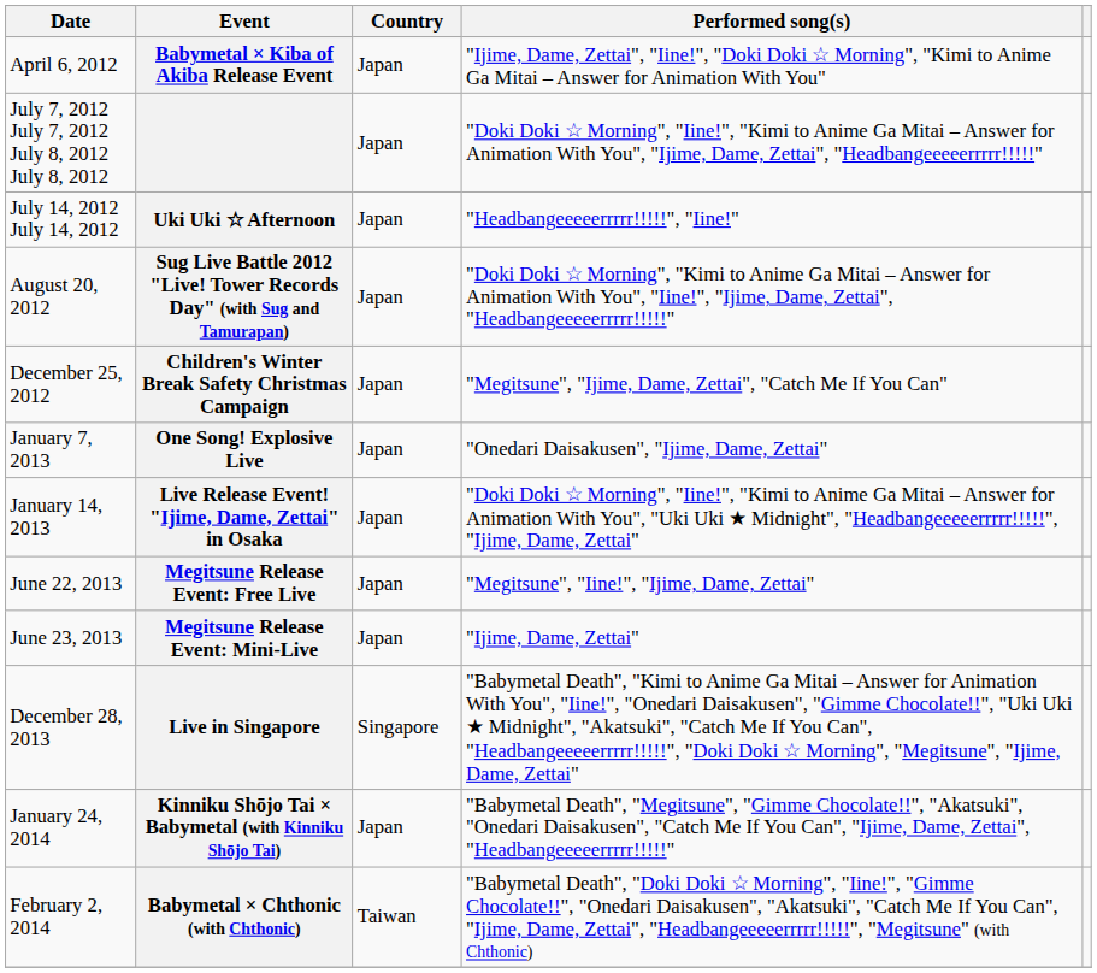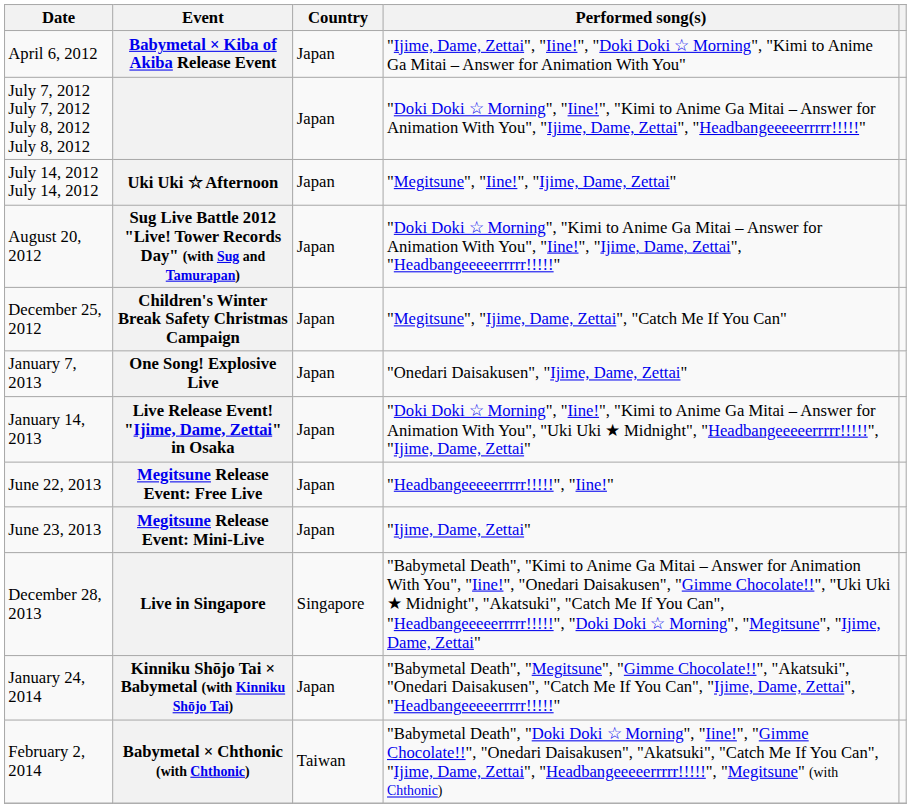 <table class="wikitable sortable plainrowheaders">
 <tr>
 <th style="width:12%;">Date</th>
 <th style="width:20%;">Event</th>
 <th style="width:10%;">Country</th>
 <th>Performed song(s)</th>
 <th scope="col" class="unsortable"></th>
 </tr>
 <tr>
 <td>April 6, 2012</td>
 <th scope="row"><a href='#'>Babymetal × Kiba of Akiba</a> Release Event</th>
 <td>Japan</td>
 <td>"<a href='#'>Ijime, Dame, Zettai</a>", "<a href='#'>Iine!</a>", "<a href='#'>Doki Doki ☆ Morning</a>", "Kimi to Anime Ga Mitai – Answer for Animation With You"</td>
 <td style="text-align:center;"></td>
 </tr>
 <tr>
 <td>July 7, 2012<br>July 7, 2012<br>July 8, 2012<br>July 8, 2012</td>
 <th scope="row"></th>
 <td>Japan</td>
 <td>"<a href='#'>Doki Doki ☆ Morning</a>", "<a href='#'>Iine!</a>", "Kimi to Anime Ga Mitai – Answer for Animation With You", "<a href='#'>Ijime, Dame, Zettai</a>", "<a href='#'>Headbangeeeeerrrrr!!!!!</a>"</td>
 <td style="text-align:center;"></td>
 </tr>
 <tr>
 <td>July 14, 2012<br>July 14, 2012</td>
 <th scope="row">Uki Uki ☆ Afternoon</th>
 <td>Japan</td>
-<td>"<a href='#'>Headbangeeeeerrrrr!!!!!</a>", "<a href='#'>Iine!</a>"</td>
+<td>"<a href='#'>Megitsune</a>", "<a href='#'>Iine!</a>", "<a href='#'>Ijime, Dame, Zettai</a>"</td>
 <td style="text-align:center;"></td>
 </tr>
 <tr>
 <td>August 20, 2012</td>
 <th scope="row">Sug Live Battle 2012 "Live! Tower Records Day" <small>(with <a href='#'>Sug</a> and <a href='#'>Tamurapan</a>)</small></th>
 <td>Japan</td>
 <td>"<a href='#'>Doki Doki ☆ Morning</a>", "Kimi to Anime Ga Mitai – Answer for Animation With You", "<a href='#'>Iine!</a>", "<a href='#'>Ijime, Dame, Zettai</a>", "<a href='#'>Headbangeeeeerrrrr!!!!!</a>"</td>
 <td style="text-align:center;"></td>
 </tr>
 <tr>
 <td>December 25, 2012</td>
 <th scope="row">Children's Winter Break Safety Christmas Campaign</th>
 <td>Japan</td>
 <td>"<a href='#'>Megitsune</a>", "<a href='#'>Ijime, Dame, Zettai</a>", "Catch Me If You Can"</td>
 <td style="text-align:center;"></td>
 </tr>
 <tr>
 <td>January 7, 2013</td>
 <th scope="row">One Song! Explosive Live</th>
 <td>Japan</td>
 <td>"Onedari Daisakusen", "<a href='#'>Ijime, Dame, Zettai</a>"</td>
 <td style="text-align:center;"></td>
 </tr>
 <tr>
 <td>January 14, 2013</td>
 <th scope="row">Live Release Event! "<a href='#'>Ijime, Dame, Zettai</a>" in Osaka</th>
 <td>Japan</td>
 <td>"<a href='#'>Doki Doki ☆ Morning</a>", "<a href='#'>Iine!</a>", "Kimi to Anime Ga Mitai – Answer for Animation With You", "Uki Uki ★ Midnight", "<a href='#'>Headbangeeeeerrrrr!!!!!</a>", "<a href='#'>Ijime, Dame, Zettai</a>"</td>
 <td style="text-align:center;"></td>
 </tr>
 <tr>
 <td>June 22, 2013</td>
 <th scope="row"><a href='#'>Megitsune</a> Release Event: Free Live</th>
 <td>Japan</td>
-<td>"<a href='#'>Megitsune</a>", "<a href='#'>Iine!</a>", "<a href='#'>Ijime, Dame, Zettai</a>"</td>
+<td>"<a href='#'>Headbangeeeeerrrrr!!!!!</a>", "<a href='#'>Iine!</a>"</td>
 <td style="text-align:center;"></td>
 </tr>
 <tr>
 <td>June 23, 2013</td>
 <th scope="row"><a href='#'>Megitsune</a> Release Event: Mini-Live</th>
 <td>Japan</td>
 <td>"<a href='#'>Ijime, Dame, Zettai</a>"</td>
 <td style="text-align:center;"></td>
 </tr>
 <tr>
 <td>December 28, 2013</td>
 <th scope="row">Live in Singapore</th>
 <td>Singapore</td>
 <td>"Babymetal Death", "Kimi to Anime Ga Mitai – Answer for Animation With You", "<a href='#'>Iine!</a>", "Onedari Daisakusen", "<a href='#'>Gimme Chocolate!!</a>", "Uki Uki ★ Midnight", "Akatsuki", "Catch Me If You Can", "<a href='#'>Headbangeeeeerrrrr!!!!!</a>", "<a href='#'>Doki Doki ☆ Morning</a>", "<a href='#'>Megitsune</a>", "<a href='#'>Ijime, Dame, Zettai</a>"</td>
 <td style="text-align:center;"></td>
 </tr>
 <tr>
 <td>January 24, 2014</td>
 <th scope="row">Kinniku Shōjo Tai × Babymetal <small>(with <a href='#'>Kinniku Shōjo Tai</a>)</small></th>
 <td>Japan</td>
 <td>"Babymetal Death", "<a href='#'>Megitsune</a>", "<a href='#'>Gimme Chocolate!!</a>", "Akatsuki", "Onedari Daisakusen", "Catch Me If You Can", "<a href='#'>Ijime, Dame, Zettai</a>", "<a href='#'>Headbangeeeeerrrrr!!!!!</a>"</td>
 <td style="text-align:center;"></td>
 </tr>
 <tr>
 <td>February 2, 2014</td>
 <th scope="row">Babymetal × Chthonic <small>(with <a href='#'>Chthonic</a>)</small></th>
 <td>Taiwan</td>
 <td>"Babymetal Death", "<a href='#'>Doki Doki ☆ Morning</a>", "<a href='#'>Iine!</a>", "<a href='#'>Gimme Chocolate!!</a>", "Onedari Daisakusen", "Akatsuki", "Catch Me If You Can", "<a href='#'>Ijime, Dame, Zettai</a>", "<a href='#'>Headbangeeeeerrrrr!!!!!</a>", "<a href='#'>Megitsune</a>" <small>(with <a href='#'>Chthonic</a>)</small></td>
 <td style="text-align:center;"></td>
 </tr>
 <tr>
 </tr>
 </table>
